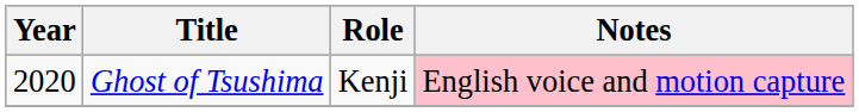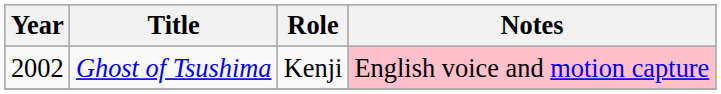 <table class="wikitable sortable wikitable">
 <tr>
 <th>Year</th>
 <th>Title</th>
 <th>Role</th>
 <th>Notes</th>
 </tr>
 <tr>
-<td>2020</td>
+<td>2002</td>
 <td><em><a href='#'>Ghost of Tsushima</a></em></td>
 <td>Kenji</td>
 <td style="background: pink;">English voice and <a href='#'>motion capture</a></td>
 </tr>
 <tr>
 </tr>
 </table>
